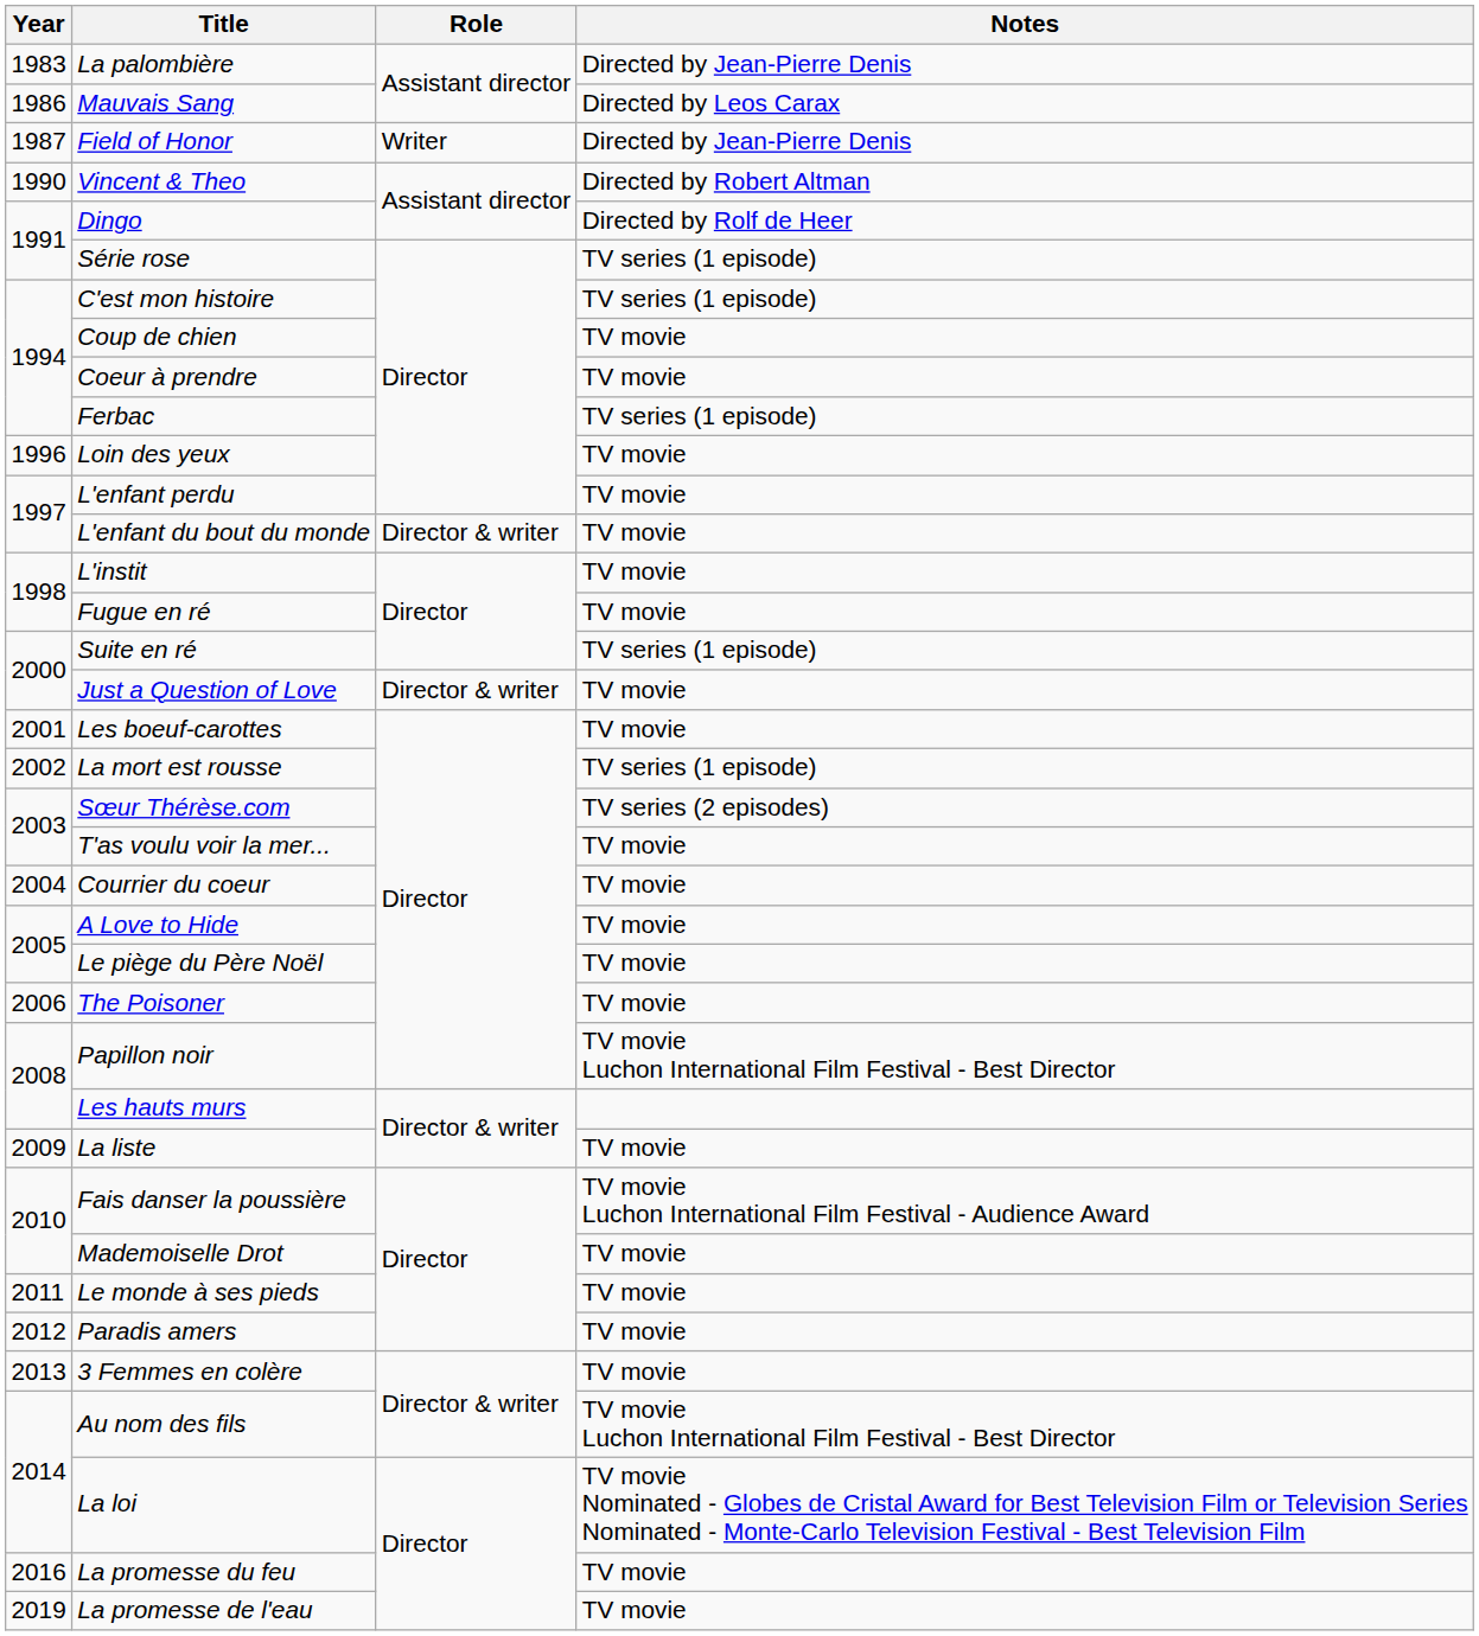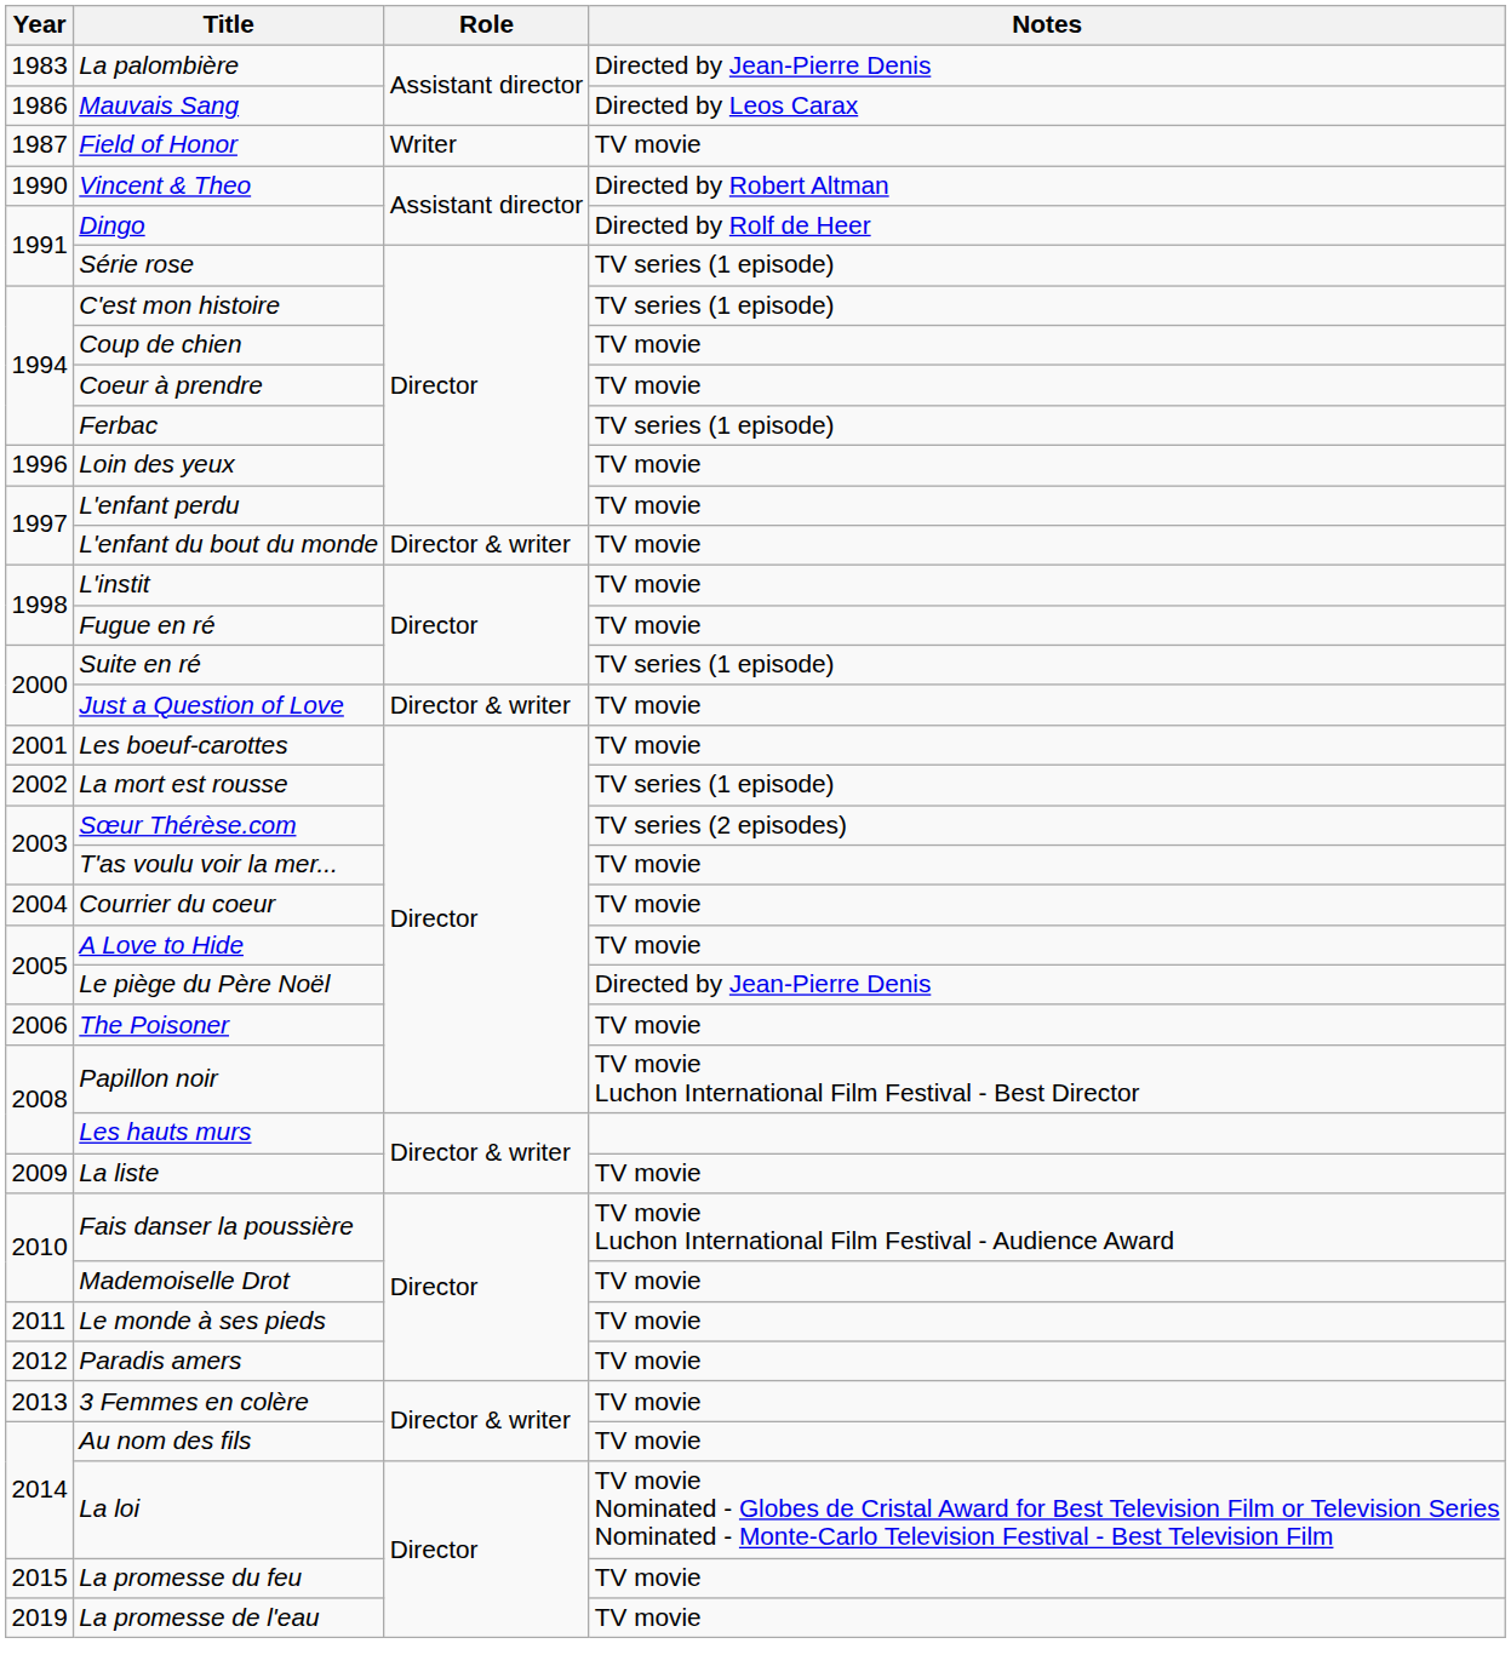 <table class="wikitable sortable">
 <tr>
 <th>Year</th>
 <th>Title</th>
 <th>Role</th>
 <th class="unsortable">Notes</th>
 </tr>
 <tr>
 <td>1983</td>
 <td><em>La palombière</em></td>
 <td rowspan=2>Assistant director</td>
 <td>Directed by <a href='#'>Jean-Pierre Denis</a></td>
 </tr>
 <tr>
 <td>1986</td>
 <td><em><a href='#'>Mauvais Sang</a></em></td>
 <td>Directed by <a href='#'>Leos Carax</a></td>
 </tr>
 <tr>
 <td>1987</td>
 <td><em><a href='#'>Field of Honor</a></em></td>
 <td>Writer</td>
-<td>Directed by <a href='#'>Jean-Pierre Denis</a></td>
+<td>TV movie</td>
 </tr>
 <tr>
 <td>1990</td>
 <td><em><a href='#'>Vincent & Theo</a></em></td>
 <td rowspan=2>Assistant director</td>
 <td>Directed by <a href='#'>Robert Altman</a></td>
 </tr>
 <tr>
 <td rowspan=2>1991</td>
 <td><em><a href='#'>Dingo</a></em></td>
 <td>Directed by <a href='#'>Rolf de Heer</a></td>
 </tr>
 <tr>
 <td><em>Série rose</em></td>
 <td rowspan=7>Director</td>
 <td>TV series (1 episode)</td>
 </tr>
 <tr>
 <td rowspan=4>1994</td>
 <td><em>C'est mon histoire</em></td>
 <td>TV series (1 episode)</td>
 </tr>
 <tr>
 <td><em>Coup de chien</em></td>
 <td>TV movie</td>
 </tr>
 <tr>
 <td><em>Coeur à prendre</em></td>
 <td>TV movie</td>
 </tr>
 <tr>
 <td><em>Ferbac</em></td>
 <td>TV series (1 episode)</td>
 </tr>
 <tr>
 <td>1996</td>
 <td><em>Loin des yeux</em></td>
 <td>TV movie</td>
 </tr>
 <tr>
 <td rowspan=2>1997</td>
 <td><em>L'enfant perdu</em></td>
 <td>TV movie</td>
 </tr>
 <tr>
 <td><em>L'enfant du bout du monde</em></td>
 <td>Director & writer</td>
 <td>TV movie</td>
 </tr>
 <tr>
 <td rowspan=2>1998</td>
 <td><em>L'instit</em></td>
 <td rowspan=3>Director</td>
 <td>TV movie</td>
 </tr>
 <tr>
 <td><em>Fugue en ré</em></td>
 <td>TV movie</td>
 </tr>
 <tr>
 <td rowspan=2>2000</td>
 <td><em>Suite en ré</em></td>
 <td>TV series (1 episode)</td>
 </tr>
 <tr>
 <td><em><a href='#'>Just a Question of Love</a></em></td>
 <td>Director & writer</td>
 <td>TV movie</td>
 </tr>
 <tr>
 <td>2001</td>
 <td><em>Les boeuf-carottes</em></td>
 <td rowspan=9>Director</td>
 <td>TV movie</td>
 </tr>
 <tr>
 <td>2002</td>
 <td><em>La mort est rousse</em></td>
 <td>TV series (1 episode)</td>
 </tr>
 <tr>
 <td rowspan=2>2003</td>
 <td><em><a href='#'>Sœur Thérèse.com</a></em></td>
 <td>TV series (2 episodes)</td>
 </tr>
 <tr>
 <td><em>T'as voulu voir la mer...</em></td>
 <td>TV movie</td>
 </tr>
 <tr>
 <td>2004</td>
 <td><em>Courrier du coeur</em></td>
 <td>TV movie</td>
 </tr>
 <tr>
 <td rowspan=2>2005</td>
 <td><em><a href='#'>A Love to Hide</a></em></td>
 <td>TV movie</td>
 </tr>
 <tr>
 <td><em>Le piège du Père Noël</em></td>
-<td>TV movie</td>
+<td>Directed by <a href='#'>Jean-Pierre Denis</a></td>
 </tr>
 <tr>
 <td>2006</td>
 <td><em><a href='#'>The Poisoner</a></em></td>
 <td>TV movie</td>
 </tr>
 <tr>
 <td rowspan=2>2008</td>
 <td><em>Papillon noir</em></td>
 <td>TV movie<br>Luchon International Film Festival - Best Director</td>
 </tr>
 <tr>
 <td><em><a href='#'>Les hauts murs</a></em></td>
 <td rowspan=2>Director & writer</td>
 <td></td>
 </tr>
 <tr>
 <td>2009</td>
 <td><em>La liste</em></td>
 <td>TV movie</td>
 </tr>
 <tr>
 <td rowspan=2>2010</td>
 <td><em>Fais danser la poussière</em></td>
 <td rowspan=4>Director</td>
 <td>TV movie<br>Luchon International Film Festival - Audience Award</td>
 </tr>
 <tr>
 <td><em>Mademoiselle Drot</em></td>
 <td>TV movie</td>
 </tr>
 <tr>
 <td>2011</td>
 <td><em>Le monde à ses pieds</em></td>
 <td>TV movie</td>
 </tr>
 <tr>
 <td>2012</td>
 <td><em>Paradis amers</em></td>
 <td>TV movie</td>
 </tr>
 <tr>
 <td>2013</td>
 <td><em>3 Femmes en colère</em></td>
 <td rowspan=2>Director & writer</td>
 <td>TV movie</td>
 </tr>
 <tr>
 <td rowspan=2>2014</td>
 <td><em>Au nom des fils</em></td>
-<td>TV movie<br>Luchon International Film Festival - Best Director</td>
+<td>TV movie</td>
 </tr>
 <tr>
 <td><em>La loi</em></td>
 <td rowspan="3">Director</td>
 <td>TV movie<br>Nominated - <a href='#'>Globes de Cristal Award for Best Television Film or Television Series</a><br>Nominated - <a href='#'>Monte-Carlo Television Festival - Best Television Film</a></td>
 </tr>
 <tr>
-<td>2016</td>
+<td>2015</td>
 <td><em>La promesse du feu</em></td>
 <td>TV movie</td>
 </tr>
 <tr>
 <td>2019</td>
 <td><em>La promesse de l'eau</em></td>
 <td>TV movie</td>
 </tr>
 </table>
